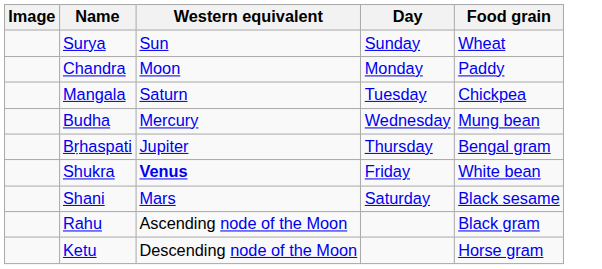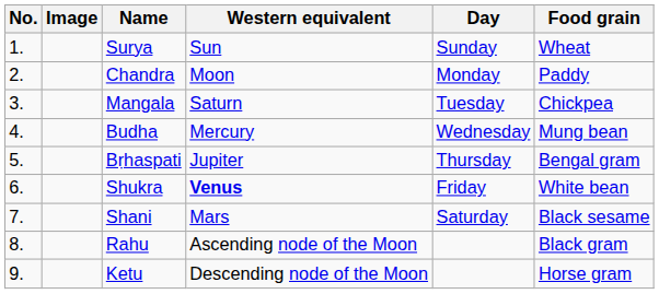 <table class="wikitable">
 <tr>
+<th>No.</th>
 <th>Image</th>
 <th>Name</th>
 <th>Western equivalent</th>
 <th>Day</th>
 <th>Food grain</th>
 </tr>
 <tr>
+<td>1.</td>
 <td></td>
 <td><a href='#'>Surya</a></td>
 <td><a href='#'>Sun</a></td>
 <td><a href='#'>Sunday</a></td>
 <td><a href='#'>Wheat</a></td>
 </tr>
 <tr>
+<td>2.</td>
 <td></td>
 <td><a href='#'>Chandra</a></td>
 <td><a href='#'>Moon</a></td>
 <td><a href='#'>Monday</a></td>
 <td><a href='#'>Paddy</a></td>
 </tr>
 <tr>
+<td>3.</td>
 <td></td>
 <td><a href='#'>Mangala</a></td>
 <td><a href='#'>Saturn</a></td>
 <td><a href='#'>Tuesday</a></td>
 <td><a href='#'>Chickpea</a></td>
 </tr>
 <tr>
+<td>4.</td>
 <td></td>
 <td><a href='#'>Budha</a></td>
 <td><a href='#'>Mercury</a></td>
 <td><a href='#'>Wednesday</a></td>
 <td><a href='#'>Mung bean</a></td>
 </tr>
 <tr>
+<td>5.</td>
 <td></td>
 <td><a href='#'>Bṛhaspati</a></td>
 <td><a href='#'>Jupiter</a></td>
 <td><a href='#'>Thursday</a></td>
 <td><a href='#'>Bengal gram</a></td>
 </tr>
 <tr>
+<td>6.</td>
 <td></td>
 <td><a href='#'>Shukra</a></td>
 <td><strong><a href='#'>Venus</a></strong></td>
 <td><a href='#'>Friday</a></td>
 <td><a href='#'>White bean</a></td>
 </tr>
 <tr>
+<td>7.</td>
 <td></td>
 <td><a href='#'>Shani</a></td>
 <td><a href='#'>Mars</a></td>
 <td><a href='#'>Saturday</a></td>
 <td><a href='#'>Black sesame</a></td>
 </tr>
 <tr>
+<td>8.</td>
 <td></td>
 <td><a href='#'>Rahu</a></td>
 <td>Ascending <a href='#'>node of the Moon</a></td>
 <td></td>
 <td><a href='#'>Black gram</a></td>
 </tr>
 <tr>
+<td>9.</td>
 <td></td>
 <td><a href='#'>Ketu</a></td>
 <td>Descending <a href='#'>node of the Moon</a></td>
 <td></td>
 <td><a href='#'>Horse gram</a></td>
 </tr>
 </table>
